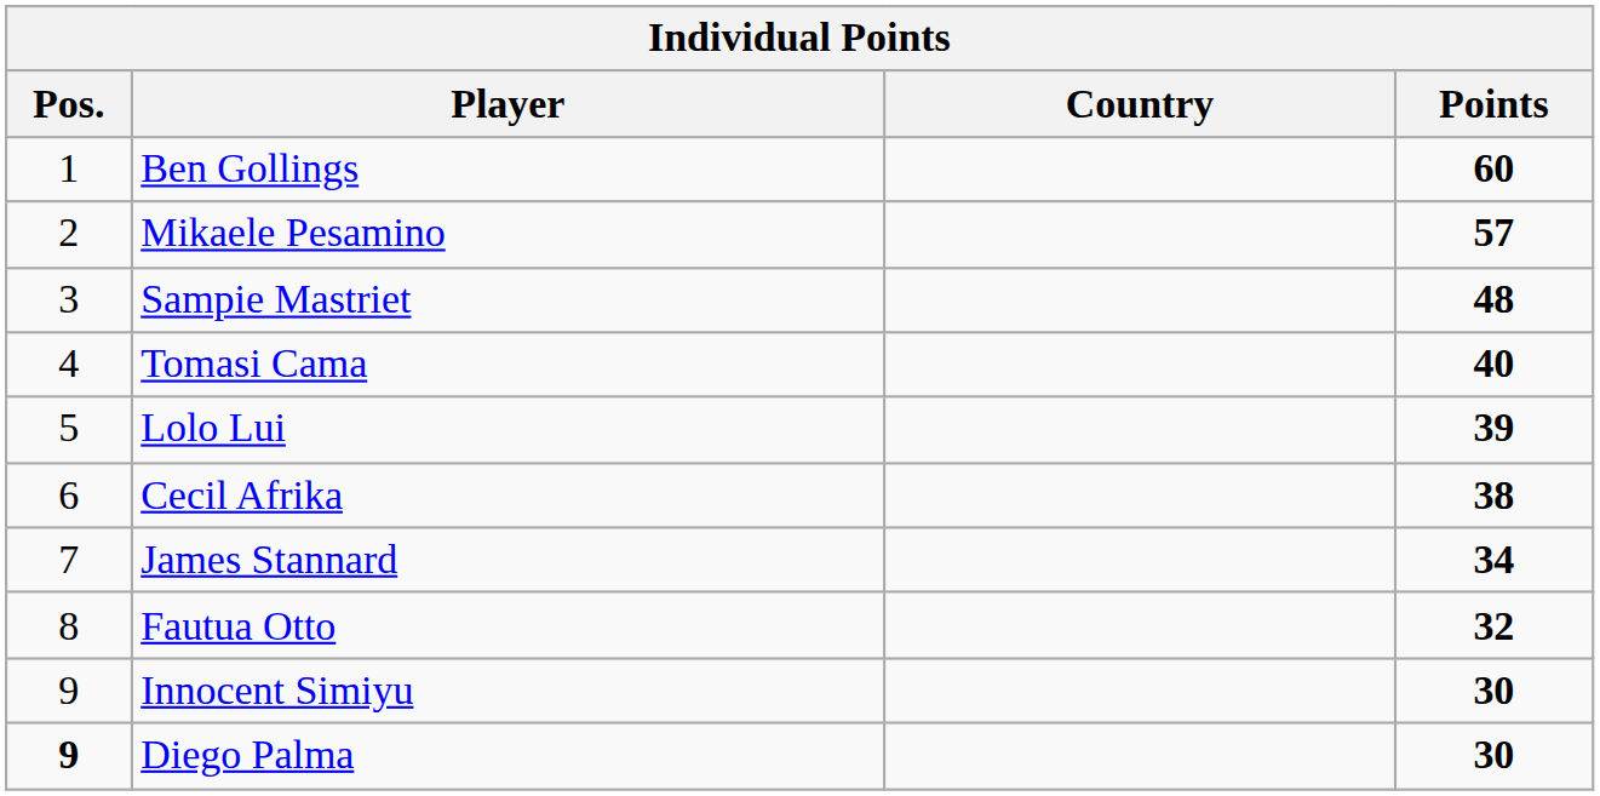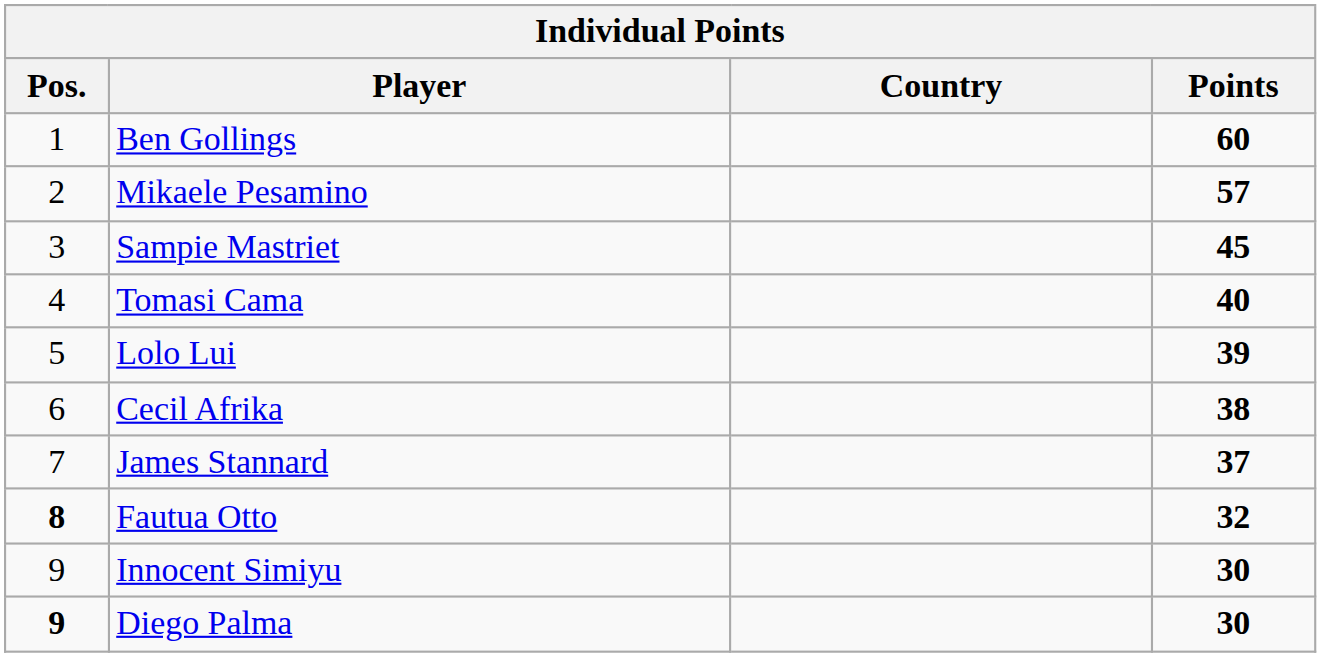 <table class="wikitable" style="font-size:100%; width: 70%; text-align: centre">
 <tr bgcolor="#efefef">
 <th colspan=4 style="border-right:0px;";>Individual Points</th>
 </tr>
 <tr bgcolor="#efefef">
 <th width=1%>Pos.</th>
 <th width=15%>Player</th>
 <th width=10%>Country</th>
 <th width=2%>Points</th>
 </tr>
 <tr>
 <td align=center>1</td>
 <td align=left><a href='#'>Ben Gollings</a></td>
 <td align=left></td>
 <td align=center><strong>60</strong></td>
 </tr>
 <tr>
 <td align=center>2</td>
 <td align=left><a href='#'>Mikaele Pesamino</a></td>
 <td align=left></td>
 <td align=center><strong>57</strong></td>
 </tr>
 <tr>
 <td align=center>3</td>
 <td align=left><a href='#'>Sampie Mastriet</a></td>
 <td align=left></td>
-<td align=center><strong>48</strong></td>
+<td align=center><strong>45</strong></td>
 </tr>
 <tr>
 <td align=center>4</td>
 <td align=left><a href='#'>Tomasi Cama</a></td>
 <td align=left></td>
 <td align=center><strong>40</strong></td>
 </tr>
 <tr>
 <td align=center>5</td>
 <td align=left><a href='#'>Lolo Lui</a></td>
 <td align=left></td>
 <td align=center><strong>39</strong></td>
 </tr>
 <tr>
 <td align=center>6</td>
 <td align=left><a href='#'>Cecil Afrika</a></td>
 <td align=left></td>
 <td align=center><strong>38</strong></td>
 </tr>
 <tr>
 <td align=center>7</td>
 <td align=left><a href='#'>James Stannard</a></td>
 <td align=left></td>
-<td align=center><strong>34</strong></td>
+<td align=center><strong>37</strong></td>
 </tr>
 <tr>
-<td align=center>8</td>
+<td align=center><strong>8</strong></td>
 <td align=left><a href='#'>Fautua Otto</a></td>
 <td align=left></td>
 <td align=center><strong>32</strong></td>
 </tr>
 <tr>
 <td align=center>9</td>
 <td align=left><a href='#'>Innocent Simiyu</a></td>
 <td align=left></td>
 <td align=center><strong>30</strong></td>
 </tr>
 <tr>
 <td align=center><strong>9</strong></td>
 <td align=left><a href='#'>Diego Palma</a></td>
 <td align=left></td>
 <td align=center><strong>30</strong></td>
 </tr>
 </table>
